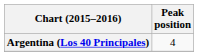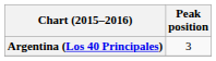 <table class="wikitable sortable plainrowheaders">
 <tr>
 <th scope="col">Chart (2015–2016)</th>
 <th scope="col">Peak<br>position</th>
 </tr>
 <tr>
 <th scope="row">Argentina (<a href='#'>Los 40 Principales</a>)</th>
-<td align=center>4</td>
+<td align=center>3</td>
 </tr>
 <tr>
 </tr>
 <tr>
 </tr>
 <tr>
 </tr>
 <tr>
 </tr>
 <tr>
 </tr>
 </table>
